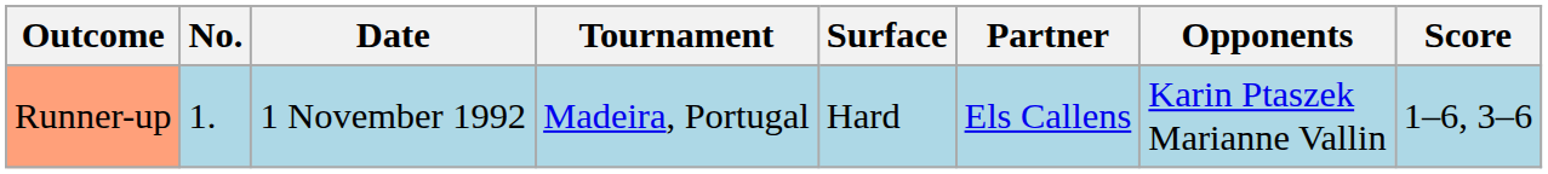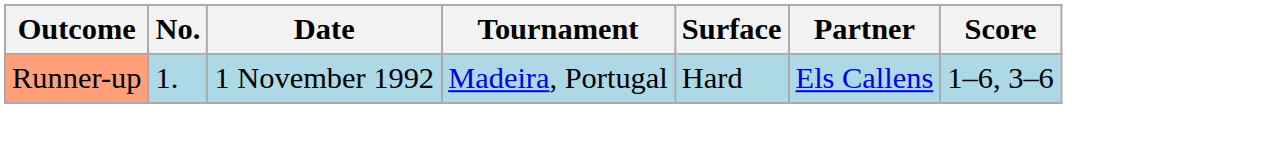 <table class="sortable wikitable" style=font-size:97%>
 <tr>
 <th>Outcome</th>
 <th>No.</th>
 <th>Date</th>
 <th>Tournament</th>
 <th>Surface</th>
 <th>Partner</th>
-<th>Opponents</th>
 <th>Score</th>
 </tr>
 <tr style="background:lightblue;">
 <td bgcolor="FFA07A">Runner-up</td>
 <td>1.</td>
 <td>1 November 1992</td>
 <td><a href='#'>Madeira</a>, Portugal</td>
 <td>Hard</td>
 <td> <a href='#'>Els Callens</a></td>
-<td> <a href='#'>Karin Ptaszek</a> <br>  Marianne Vallin</td>
 <td>1–6, 3–6</td>
 </tr>
 </table>
